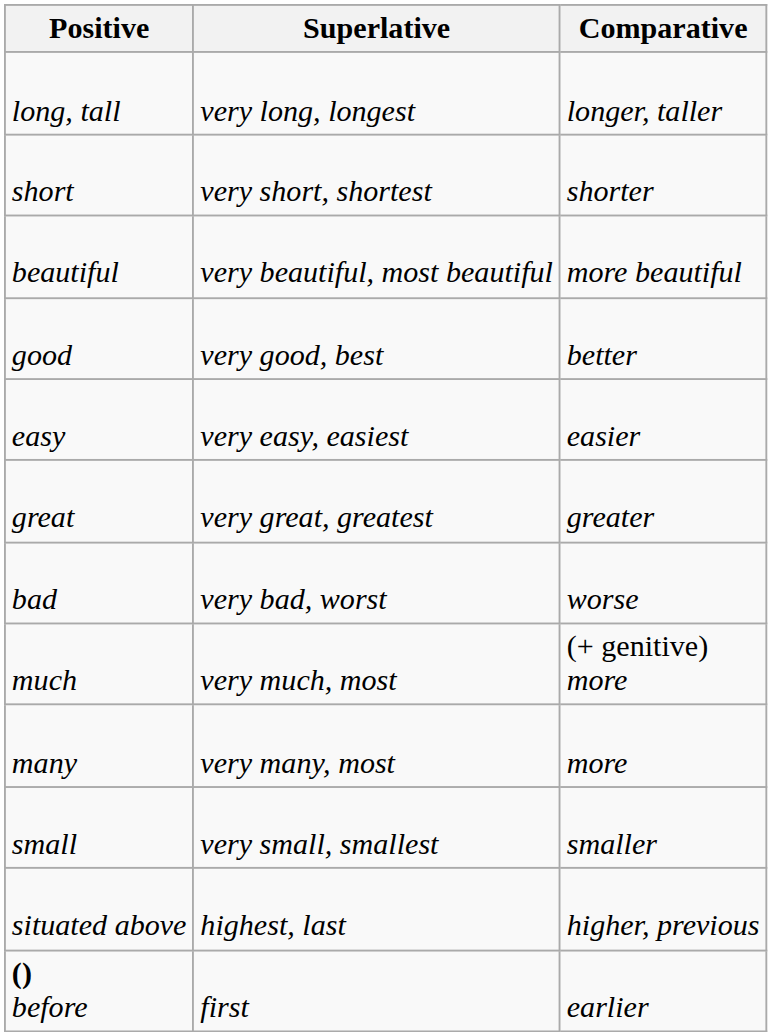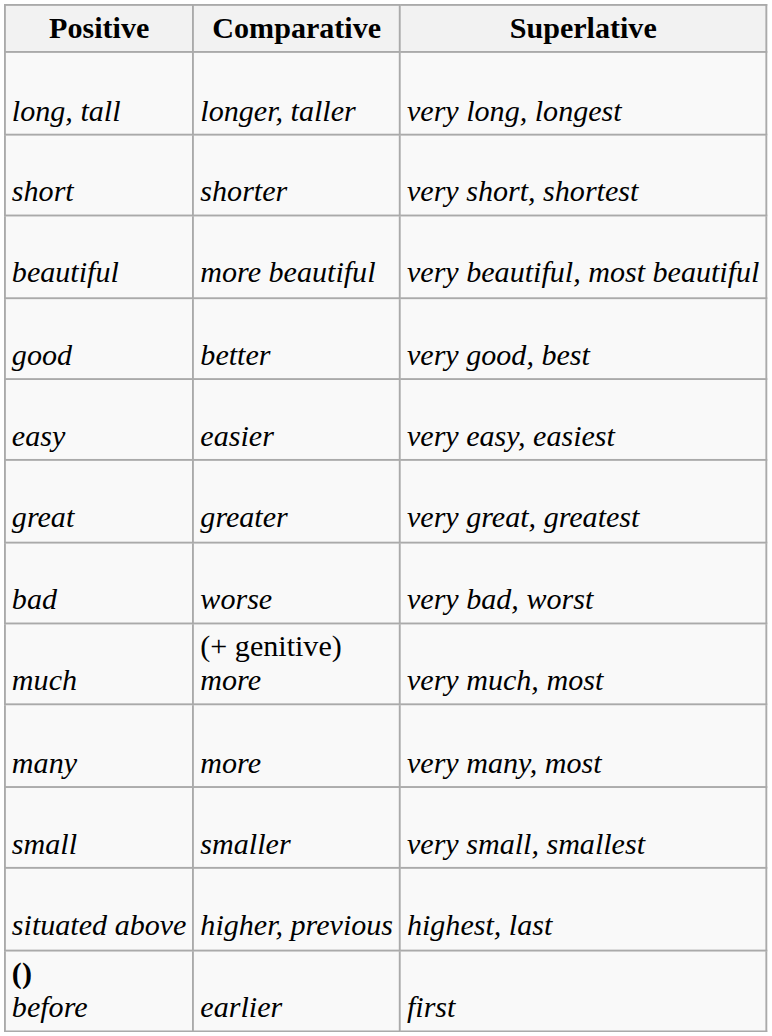 <table class="wikitable">
 <tr>
 <th>Positive</th>
+<th>Comparative</th>
 <th>Superlative</th>
-<th>Comparative</th>
 </tr>
 <tr>
 <td><strong></strong><br><em>long, tall</em></td>
+<td><strong></strong><br><em>longer, taller</em></td>
 <td><strong></strong><br><em>very long, longest</em></td>
-<td><strong></strong><br><em>longer, taller</em></td>
 </tr>
 <tr>
 <td><strong></strong><br><em>short</em></td>
+<td><strong></strong><br><em>shorter</em></td>
 <td><strong></strong><br><em>very short, shortest</em></td>
-<td><strong></strong><br><em>shorter</em></td>
 </tr>
 <tr>
 <td><strong></strong><br><em>beautiful</em></td>
+<td><strong></strong><br><em>more beautiful</em></td>
 <td><strong></strong><br><em>very beautiful, most beautiful</em></td>
-<td><strong></strong><br><em>more beautiful</em></td>
 </tr>
 <tr>
 <td><strong></strong><br><em>good</em></td>
+<td><strong></strong><br><em>better</em></td>
 <td><strong></strong><br><em>very good, best</em></td>
-<td><strong></strong><br><em>better</em></td>
 </tr>
 <tr>
 <td><strong></strong><br><em>easy</em></td>
+<td><strong></strong><br><em>easier</em></td>
 <td><strong></strong><br><em>very easy, easiest</em></td>
-<td><strong></strong><br><em>easier</em></td>
 </tr>
 <tr>
 <td><strong></strong><br><em>great</em></td>
+<td><strong></strong><br><em>greater</em></td>
 <td><strong></strong><br><em>very great, greatest</em></td>
-<td><strong></strong><br><em>greater</em></td>
 </tr>
 <tr>
 <td><strong></strong><br><em>bad</em></td>
+<td><strong></strong><br><em>worse</em></td>
 <td><strong></strong><br><em>very bad, worst</em></td>
-<td><strong></strong><br><em>worse</em></td>
 </tr>
 <tr>
 <td><strong></strong><br><em>much</em></td>
+<td><strong></strong> (+ genitive)<br><em>more</em></td>
 <td><strong></strong><br><em>very much, most</em></td>
-<td><strong></strong> (+ genitive)<br><em>more</em></td>
 </tr>
 <tr>
 <td><strong></strong><br><em>many</em></td>
+<td><strong></strong><br><em>more</em></td>
 <td><strong></strong><br><em>very many, most</em></td>
-<td><strong></strong><br><em>more</em></td>
 </tr>
 <tr>
 <td><strong></strong><br><em>small</em></td>
+<td><strong></strong><br><em>smaller</em></td>
 <td><strong></strong><br><em>very small, smallest</em></td>
-<td><strong></strong><br><em>smaller</em></td>
 </tr>
 <tr>
 <td><strong></strong><br><em>situated above</em></td>
+<td><strong></strong><br><em>higher, previous</em></td>
 <td><strong></strong><br><em>highest, last</em></td>
-<td><strong></strong><br><em>higher, previous</em></td>
 </tr>
 <tr>
 <td><strong>()</strong><br><em>before</em></td>
+<td><strong></strong><br><em>earlier</em></td>
 <td><strong></strong><br><em>first</em></td>
-<td><strong></strong><br><em>earlier</em></td>
 </tr>
 </table>
